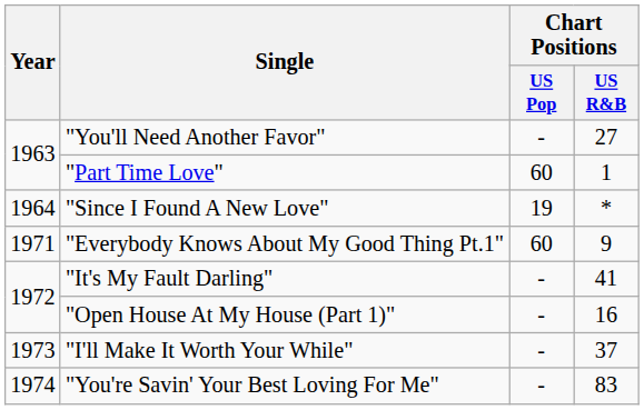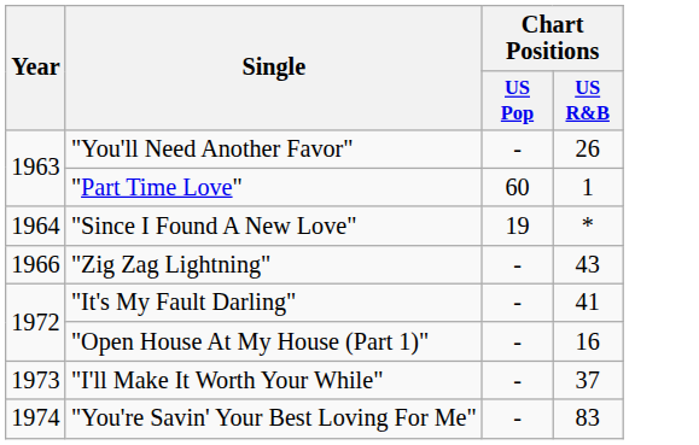 <table class="wikitable" style="text-align:center;">
 <tr>
 <th rowspan="2">Year</th>
 <th rowspan="2">Single</th>
 <th colspan="2">Chart Positions</th>
 </tr>
 <tr style="font-size:small;">
 <th width="40"><a href='#'>US Pop</a></th>
 <th width="40"><a href='#'>US<br>R&B</a></th>
 </tr>
 <tr>
 <td rowspan="2">1963</td>
 <td align="left">"You'll Need Another Favor"</td>
 <td>-</td>
-<td>27</td>
+<td>26</td>
 </tr>
 <tr>
 <td align="left">"<a href='#'>Part Time Love</a>"</td>
 <td>60</td>
 <td>1</td>
 </tr>
 <tr>
 <td rowspan="1">1964</td>
 <td align="left">"Since I Found A New Love"</td>
 <td>19</td>
 <td>*</td>
 </tr>
 <tr>
-<td rowspan="1">1971</td>
-<td align="left">"Everybody Knows About My Good Thing Pt.1"</td>
-<td>60</td>
-<td>9</td>
+<td rowspan="1">1966</td>
+<td align="left">"Zig Zag Lightning"</td>
+<td>-</td>
+<td>43</td>
 </tr>
 <tr>
 <td rowspan="2">1972</td>
 <td align="left">"It's My Fault Darling"</td>
 <td>-</td>
 <td>41</td>
 </tr>
 <tr>
 <td align="left">"Open House At My House (Part 1)"</td>
 <td>-</td>
 <td>16</td>
 </tr>
 <tr>
 <td rowspan="1">1973</td>
 <td align="left">"I'll Make It Worth Your While"</td>
 <td>-</td>
 <td>37</td>
 </tr>
 <tr>
 <td rowspan="1">1974</td>
 <td align="left">"You're Savin' Your Best Loving For Me"</td>
 <td>-</td>
 <td>83</td>
 </tr>
 </table>
